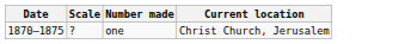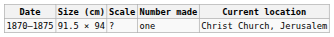 <table class="wikitable">
 <tr>
 <th>Date</th>
+<th>Size (cm)</th>
 <th>Scale</th>
 <th>Number made</th>
 <th>Current location</th>
 </tr>
 <tr>
 <td>1870–1875</td>
+<td>91.5 × 94</td>
 <td>?</td>
 <td>one</td>
 <td>Christ Church, Jerusalem</td>
 </tr>
 </table>
